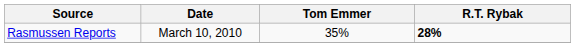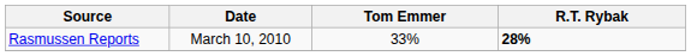 <table class="wikitable collapsible">
 <tr>
 <th width="175px">Source</th>
 <th width="150px">Date</th>
 <th width="200px" align="center">Tom Emmer</th>
 <th width="200px" align="center">R.T. Rybak</th>
 </tr>
 <tr>
 <td><a href='#'>Rasmussen Reports</a></td>
 <td align="center">March 10, 2010</td>
-<td align="center">35%</td>
+<td align="center">33%</td>
 <td><strong>28%</strong></td>
 </tr>
 <tr>
 </tr>
 </table>
